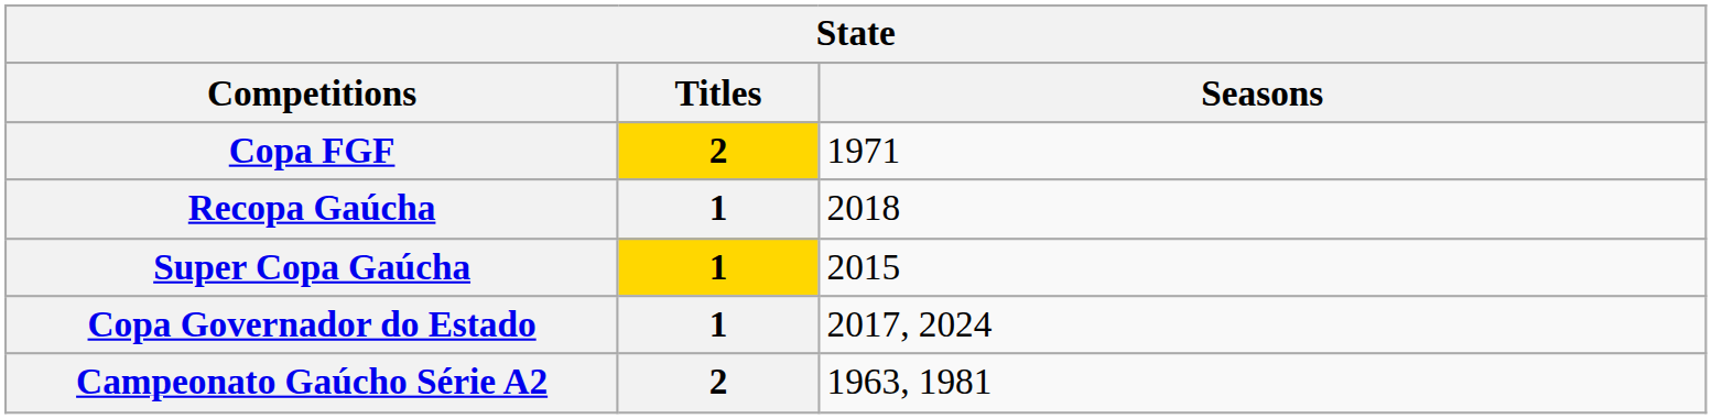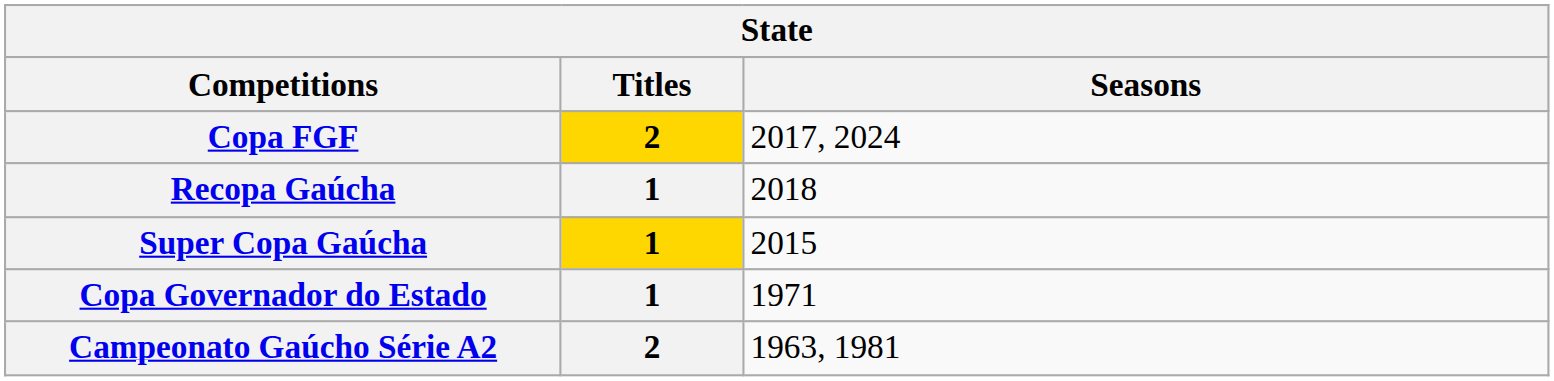 <table class="wikitable">
 <tr>
 <th colspan="3">State</th>
 </tr>
 <tr>
 <th style="width:260px">Competitions</th>
 <th style="width:80px">Titles</th>
 <th style="width:380px">Seasons</th>
 </tr>
 <tr>
 <th style="text-align:center"><a href='#'>Copa FGF</a></th>
 <td bgcolor="gold" style="text-align:center"><strong>2</strong></td>
-<td align="left">1971</td>
+<td align="left">2017, 2024</td>
 </tr>
 <tr>
 <th style="text-align:center"><a href='#'>Recopa Gaúcha</a></th>
 <th style="text-align:center"><strong>1</strong></th>
 <td align="left">2018</td>
 </tr>
 <tr>
 <th style="text-align:center"><a href='#'>Super Copa Gaúcha</a></th>
 <td bgcolor="gold" style="text-align:center"><strong>1</strong></td>
 <td align="left">2015</td>
 </tr>
 <tr>
 <th style="text-align:center"><a href='#'>Copa Governador do Estado</a></th>
 <th style="text-align:center"><strong>1</strong></th>
-<td align="left">2017, 2024</td>
+<td align="left">1971</td>
 </tr>
 <tr>
 <th style="text-align:center"><a href='#'>Campeonato Gaúcho Série A2</a></th>
 <th style="text-align:center"><strong>2</strong></th>
 <td align="left">1963, 1981</td>
 </tr>
 </table>
